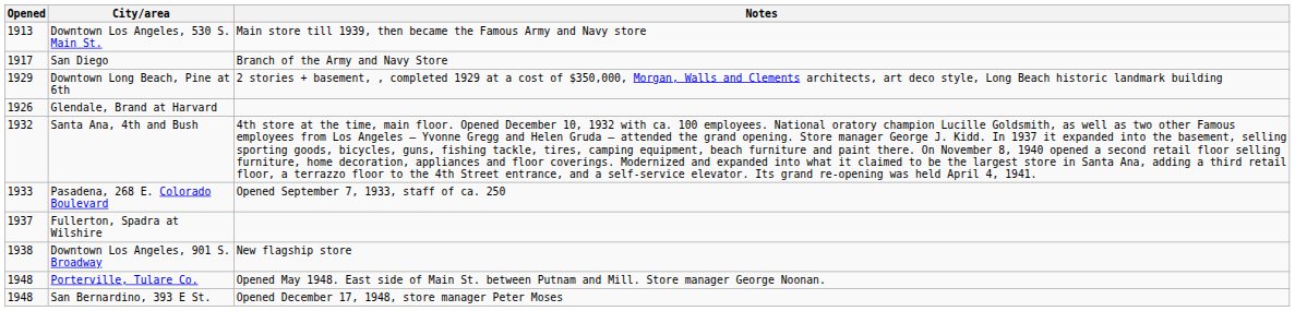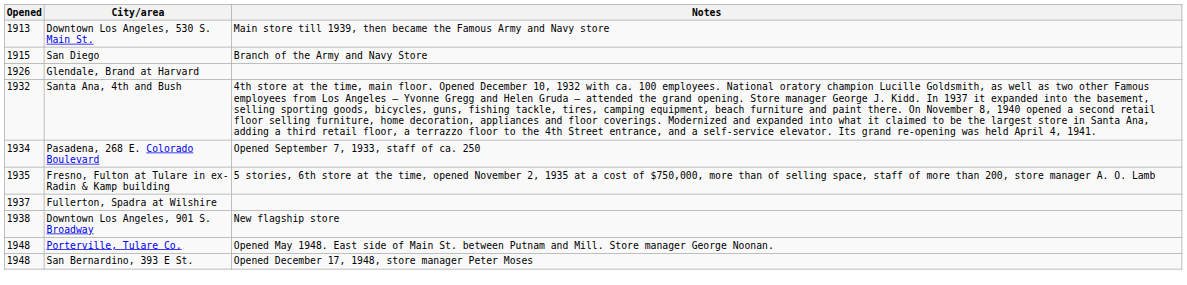 <table class=wikitable sortable sort-under-center>
 <tr>
 <th>Opened</th>
 <th>City/area</th>
 <th>Notes</th>
 </tr>
 <tr>
 <td style=vertical-align:top>1913</td>
 <td style=vertical-align:top>Downtown Los Angeles, 530 S. <a href='#'>Main St.</a></td>
 <td style=vertical-align:top>Main store till 1939, then became the Famous Army and Navy store</td>
 </tr>
 <tr>
-<td style=vertical-align:top>1917</td>
+<td style=vertical-align:top>1915</td>
 <td style=vertical-align:top>San Diego</td>
 <td style=vertical-align:top>Branch of the Army and Navy Store</td>
-</tr>
-<tr>
-<td style=vertical-align:top>1929</td>
-<td style=vertical-align:top>Downtown Long Beach, Pine at 6th</td>
-<td style=vertical-align:top>2 stories + basement, , completed 1929 at a cost of $350,000, <a href='#'>Morgan, Walls and Clements</a> architects, art deco style, Long Beach historic landmark building</td>
 </tr>
 <tr>
 <td style=vertical-align:top>1926</td>
 <td style=vertical-align:top>Glendale, Brand at Harvard</td>
 <td style=vertical-align:top></td>
 </tr>
 <tr>
 <td style=vertical-align:top>1932</td>
 <td style=vertical-align:top>Santa Ana, 4th and Bush</td>
 <td style=vertical-align:top>4th store at the time,  main floor. Opened December 10, 1932 with ca. 100 employees. National oratory champion Lucille Goldsmith, as well as two other Famous employees from Los Angeles – Yvonne Gregg and Helen Gruda – attended the grand opening. Store manager George J. Kidd. In 1937 it expanded into the basement, selling sporting goods, bicycles, guns, fishing tackle, tires, camping equipment, beach furniture and paint there. On November 8, 1940 opened a second retail floor selling furniture, home decoration, appliances and floor coverings. Modernized and expanded into what it claimed to be the largest store in Santa Ana, adding a third retail floor, a terrazzo floor to the 4th Street entrance, and a self-service elevator. Its grand re-opening was held April 4, 1941.</td>
 </tr>
 <tr>
-<td style=vertical-align:top>1933</td>
+<td style=vertical-align:top>1934</td>
 <td style=vertical-align:top>Pasadena, 268 E. <a href='#'>Colorado Boulevard</a></td>
 <td style=vertical-align:top>Opened September 7, 1933, staff of ca. 250</td>
+</tr>
+<tr>
+<td style=vertical-align:top>1935</td>
+<td style=vertical-align:top>Fresno, Fulton at Tulare in ex-Radin & Kamp building</td>
+<td style=vertical-align:top>5 stories, 6th store at the time, opened November 2, 1935 at a cost of $750,000, more than  of selling space, staff of more than 200, store manager A. O. Lamb</td>
 </tr>
 <tr>
 <td style=vertical-align:top>1937</td>
 <td style=vertical-align:top>Fullerton, Spadra at Wilshire</td>
 <td style=vertical-align:top></td>
 </tr>
 <tr>
 <td style=vertical-align:top>1938</td>
 <td style=vertical-align:top>Downtown Los Angeles, 901 S. <a href='#'>Broadway</a></td>
 <td style=vertical-align:top>New flagship store</td>
 </tr>
 <tr>
 <td style=vertical-align:top>1948</td>
 <td style=vertical-align:top><a href='#'>Porterville, Tulare Co.</a></td>
 <td style=vertical-align:top>Opened May 1948. East side of Main St. between Putnam and Mill. Store manager George Noonan.</td>
 </tr>
 <tr>
 <td style=vertical-align:top>1948</td>
 <td style=vertical-align:top>San Bernardino, 393 E St.</td>
 <td style=vertical-align:top>Opened December 17, 1948, store manager Peter Moses</td>
 </tr>
 </table>
